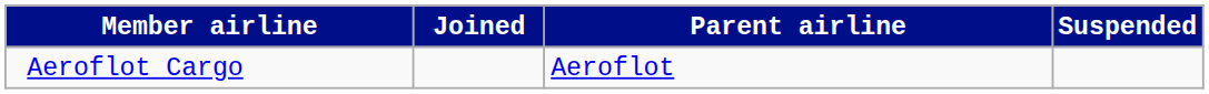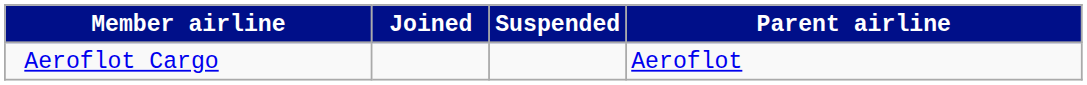 <table class="wikitable sortable toccolours">
 <tr>
 <th style="background:#000f89; color:white; width:200px;">Member airline</th>
 <th style="background:#000f89; color:white; width:60px;">Joined</th>
+<th style="background:#000f89; color:white; width:60px;">Suspended</th>
 <th style="background:#000f89; color:white; width:250px;">Parent airline</th>
-<th style="background:#000f89; color:white; width:60px;">Suspended</th>
 </tr>
 <tr>
 <td> <a href='#'>Aeroflot Cargo</a></td>
 <td style="text-align:center;"></td>
+<td style="text-align:center;"></td>
 <td><a href='#'>Aeroflot</a></td>
-<td style="text-align:center;"></td>
 </tr>
 </table>
